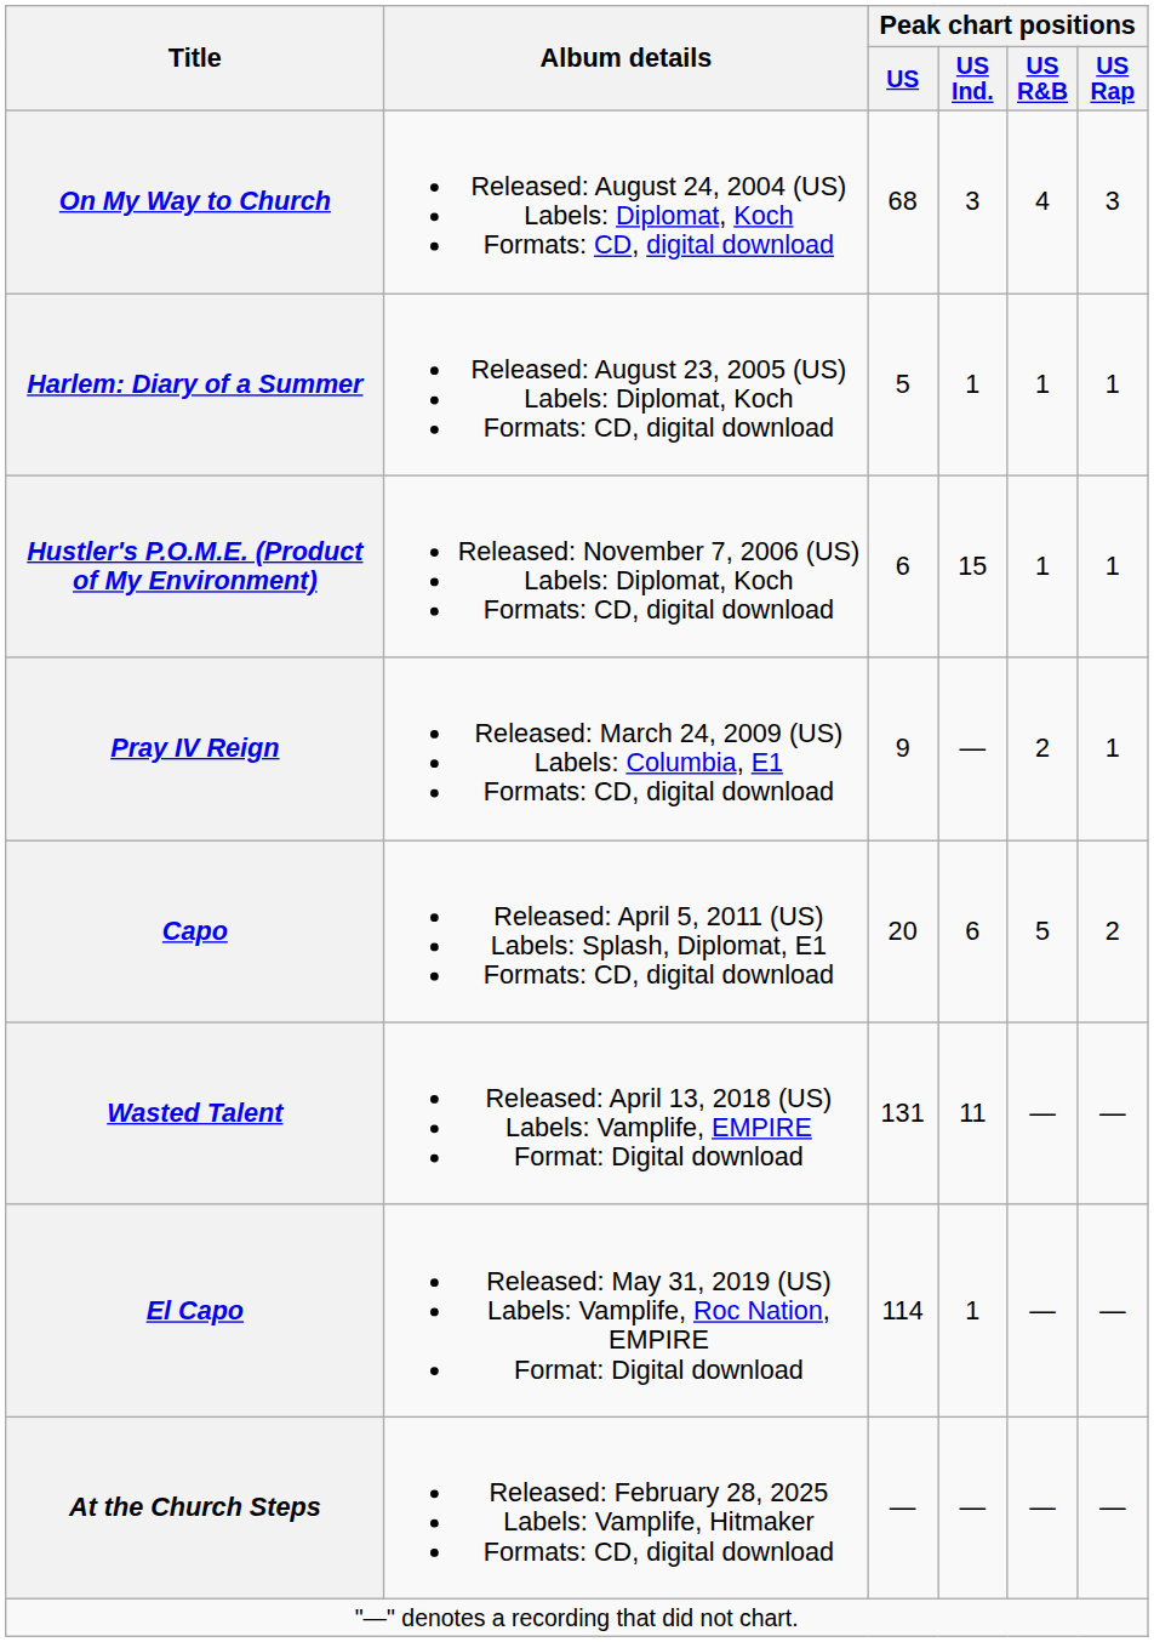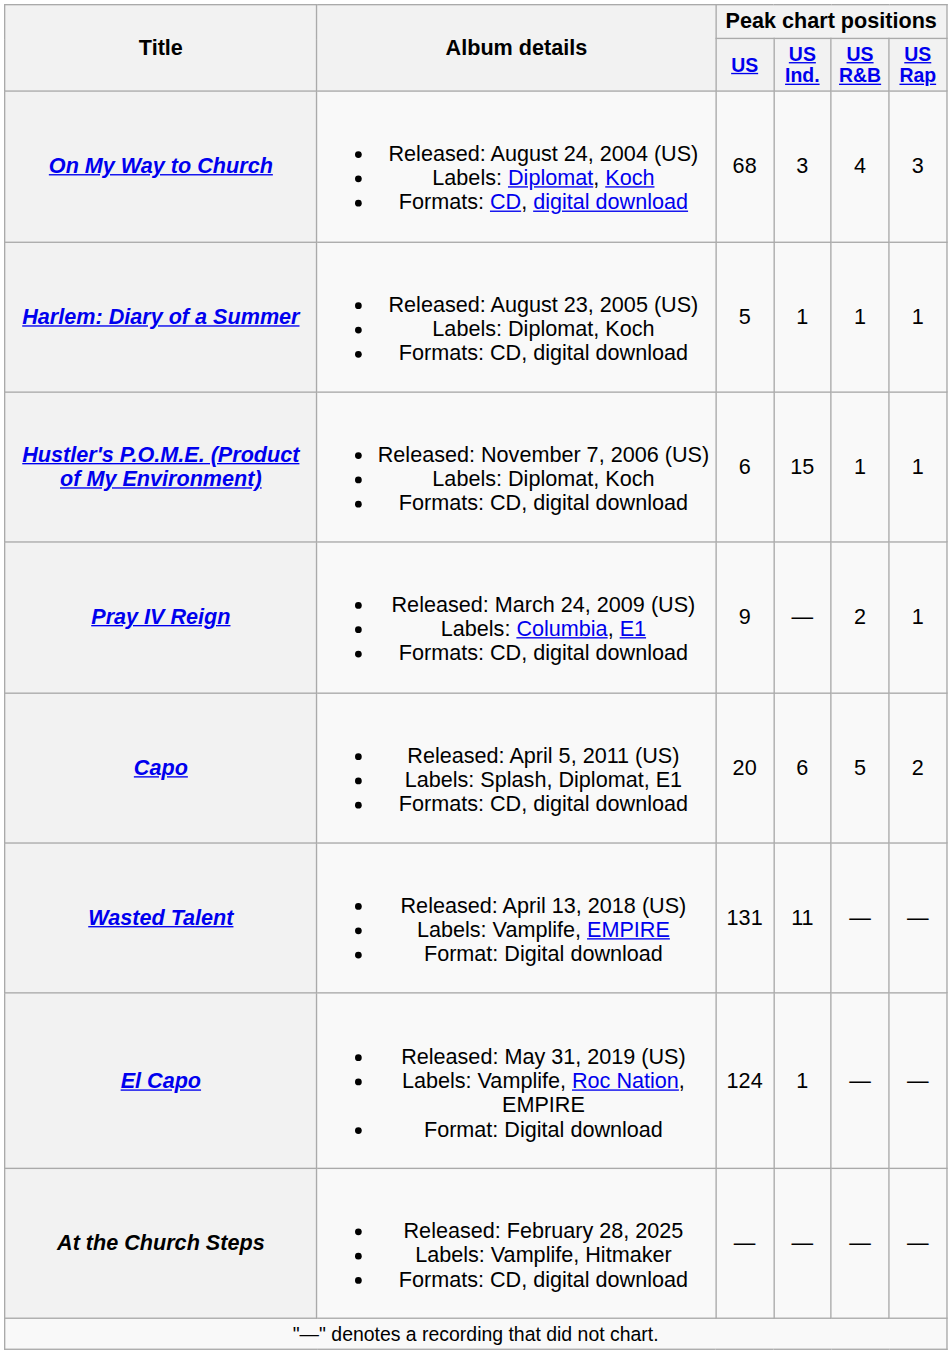 <table class="wikitable plainrowheaders" style="text-align:center;" border="1">
 <tr>
 <th scope="col" rowspan="2" style="width:14em;">Title</th>
 <th scope="col" rowspan="2" style="width:18em;">Album details</th>
 <th scope="col" colspan="4">Peak chart positions</th>
 </tr>
 <tr>
 <th scope="col" style="width:2.5em;font-size:90%;"><a href='#'>US</a><br></th>
 <th scope="col" style="width:2.5em;font-size:90%;"><a href='#'>US<br>Ind.</a><br></th>
 <th scope="col" style="width:2.5em;font-size:90%;"><a href='#'>US<br>R&B</a><br></th>
 <th scope="col" style="width:2.5em;font-size:90%;"><a href='#'>US<br>Rap</a><br></th>
 </tr>
 <tr>
 <th scope="row"><em><a href='#'>On My Way to Church</a></em></th>
 <td><br><ul><li>Released: August 24, 2004 <span>(US)</span></li><li>Labels: <a href='#'>Diplomat</a>, <a href='#'>Koch</a></li><li>Formats: <a href='#'>CD</a>, <a href='#'>digital download</a></li></ul></td>
 <td>68</td>
 <td>3</td>
 <td>4</td>
 <td>3</td>
 </tr>
 <tr>
 <th scope="row"><em><a href='#'>Harlem: Diary of a Summer</a></em></th>
 <td><br><ul><li>Released: August 23, 2005 <span>(US)</span></li><li>Labels: Diplomat, Koch</li><li>Formats: CD, digital download</li></ul></td>
 <td>5</td>
 <td>1</td>
 <td>1</td>
 <td>1</td>
 </tr>
 <tr>
 <th scope="row"><em><a href='#'>Hustler's P.O.M.E. (Product of My Environment)</a></em></th>
 <td><br><ul><li>Released: November 7, 2006 <span>(US)</span></li><li>Labels: Diplomat, Koch</li><li>Formats: CD, digital download</li></ul></td>
 <td>6</td>
 <td>15</td>
 <td>1</td>
 <td>1</td>
 </tr>
 <tr>
 <th scope="row"><em><a href='#'>Pray IV Reign</a></em></th>
 <td><br><ul><li>Released: March 24, 2009 <span>(US)</span></li><li>Labels: <a href='#'>Columbia</a>, <a href='#'>E1</a></li><li>Formats: CD, digital download</li></ul></td>
 <td>9</td>
 <td>—</td>
 <td>2</td>
 <td>1</td>
 </tr>
 <tr>
 <th scope="row"><em><a href='#'>Capo</a></em></th>
 <td><br><ul><li>Released: April 5, 2011 <span>(US)</span></li><li>Labels: Splash, Diplomat, E1</li><li>Formats: CD, digital download</li></ul></td>
 <td>20</td>
 <td>6</td>
 <td>5</td>
 <td>2</td>
 </tr>
 <tr>
 <th scope="row"><em><a href='#'>Wasted Talent</a></em></th>
 <td><br><ul><li>Released: April 13, 2018 <span>(US)</span></li><li>Labels: Vamplife, <a href='#'>EMPIRE</a></li><li>Format: Digital download</li></ul></td>
 <td>131</td>
 <td>11</td>
 <td>—</td>
 <td>—</td>
 </tr>
 <tr>
 <th scope="row"><em><a href='#'>El Capo</a></em></th>
 <td><br><ul><li>Released: May 31, 2019 <span>(US)</span></li><li>Labels: Vamplife, <a href='#'>Roc Nation</a>, EMPIRE</li><li>Format: Digital download</li></ul></td>
-<td>114</td>
+<td>124</td>
 <td>1</td>
 <td>—</td>
 <td>—</td>
 </tr>
 <tr>
 <th scope="row"><em>At the Church Steps</em></th>
 <td><br><ul><li>Released: February 28, 2025</li><li>Labels: Vamplife, Hitmaker</li><li>Formats: CD, digital download</li></ul></td>
 <td>—</td>
 <td>—</td>
 <td>—</td>
 <td>—</td>
 </tr>
 <tr>
 <td colspan="14" style="font-size:90%">"—" denotes a recording that did not chart.</td>
 </tr>
 </table>
